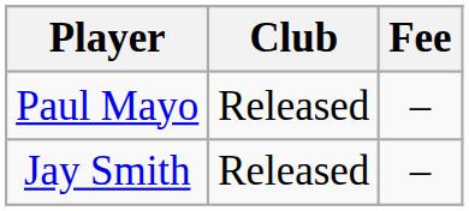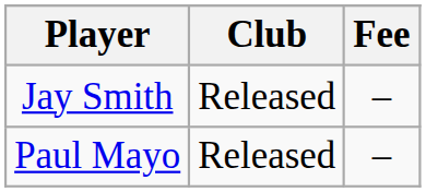 <table class="wikitable" style="text-align: center">
 <tr>
 </tr>
 <tr>
 <th>Player</th>
 <th>Club</th>
 <th>Fee</th>
 </tr>
 <tr>
+<td><a href='#'>Jay Smith</a></td>
+<td>Released</td>
+<td>–</td>
+</tr>
+<tr>
 <td><a href='#'>Paul Mayo</a></td>
 <td>Released</td>
 <td>–</td>
 </tr>
-<tr>
-<td><a href='#'>Jay Smith</a></td>
-<td>Released</td>
-<td>–</td>
-</tr>
 </table>
